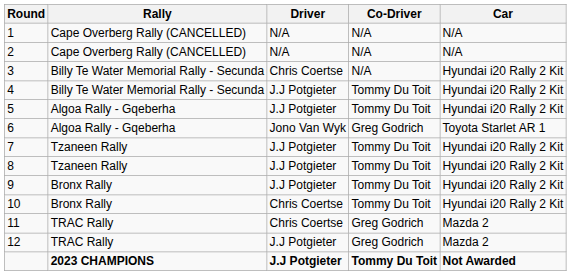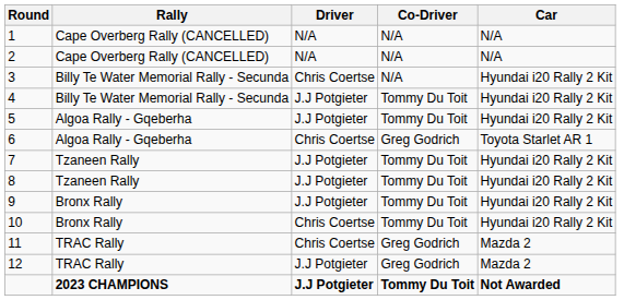 <table class="wikitable">
 <tr>
 <th>Round</th>
 <th>Rally</th>
 <th>Driver</th>
 <th>Co-Driver</th>
 <th>Car</th>
 </tr>
 <tr>
 <td>1</td>
 <td>Cape Overberg Rally (CANCELLED)</td>
 <td>N/A</td>
 <td>N/A</td>
 <td>N/A</td>
 </tr>
 <tr>
 <td>2</td>
 <td>Cape Overberg Rally (CANCELLED)</td>
 <td>N/A</td>
 <td>N/A</td>
 <td>N/A</td>
 </tr>
 <tr>
 <td>3</td>
 <td>Billy Te Water Memorial Rally - Secunda</td>
 <td>Chris Coertse</td>
 <td>N/A</td>
 <td>Hyundai i20 Rally 2 Kit</td>
 </tr>
 <tr>
 <td>4</td>
 <td>Billy Te Water Memorial Rally - Secunda</td>
 <td>J.J Potgieter</td>
 <td>Tommy Du Toit</td>
 <td>Hyundai i20 Rally 2 Kit</td>
 </tr>
 <tr>
 <td>5</td>
 <td>Algoa Rally - Gqeberha</td>
 <td>J.J Potgieter</td>
 <td>Tommy Du Toit</td>
 <td>Hyundai i20 Rally 2 Kit</td>
 </tr>
 <tr>
 <td>6</td>
 <td>Algoa Rally - Gqeberha</td>
-<td>Jono Van Wyk</td>
+<td>Chris Coertse</td>
 <td>Greg Godrich</td>
 <td>Toyota Starlet AR 1</td>
 </tr>
 <tr>
 <td>7</td>
 <td>Tzaneen Rally</td>
 <td>J.J Potgieter</td>
 <td>Tommy Du Toit</td>
 <td>Hyundai i20 Rally 2 Kit</td>
 </tr>
 <tr>
 <td>8</td>
 <td>Tzaneen Rally</td>
 <td>J.J Potgieter</td>
 <td>Tommy Du Toit</td>
 <td>Hyundai i20 Rally 2 Kit</td>
 </tr>
 <tr>
 <td>9</td>
 <td>Bronx Rally</td>
 <td>J.J Potgieter</td>
 <td>Tommy Du Toit</td>
 <td>Hyundai i20 Rally 2 Kit</td>
 </tr>
 <tr>
 <td>10</td>
 <td>Bronx Rally</td>
 <td>Chris Coertse</td>
 <td>Tommy Du Toit</td>
 <td>Hyundai i20 Rally 2 Kit</td>
 </tr>
 <tr>
 <td>11</td>
 <td>TRAC Rally</td>
 <td>Chris Coertse</td>
 <td>Greg Godrich</td>
 <td>Mazda 2</td>
 </tr>
 <tr>
 <td>12</td>
 <td>TRAC Rally</td>
 <td>J.J Potgieter</td>
 <td>Greg Godrich</td>
 <td>Mazda 2</td>
 </tr>
 <tr>
 <td></td>
 <td><strong>2023 CHAMPIONS</strong></td>
 <td><strong>J.J Potgieter</strong></td>
 <td><strong>Tommy Du Toit</strong></td>
 <td><strong>Not Awarded</strong></td>
 </tr>
 </table>
